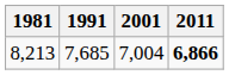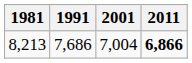 <table class="wikitable">
 <tr>
 <th>1981</th>
 <th>1991</th>
 <th>2001</th>
 <th>2011</th>
 </tr>
 <tr>
 <td>8,213</td>
-<td>7,685</td>
+<td>7,686</td>
 <td>7,004</td>
 <td><strong>6,866</strong></td>
 </tr>
 </table>
